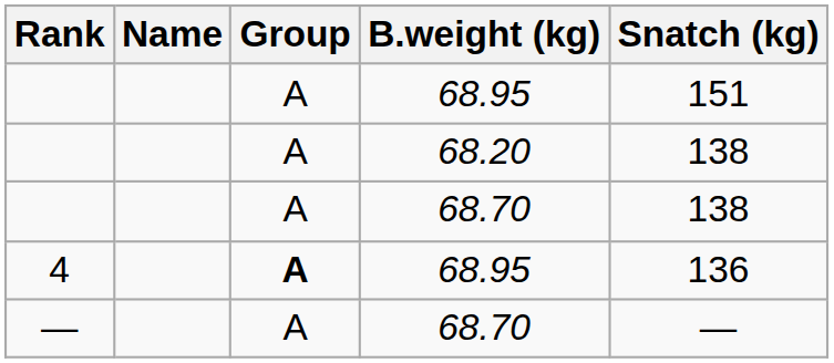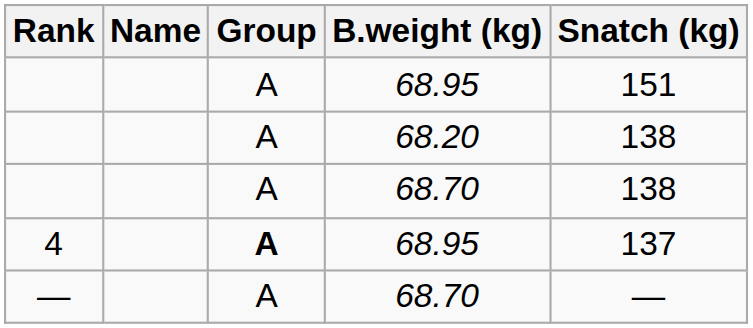 <table class="wikitable sortable" style="text-align:center;">
 <tr>
 <th>Rank</th>
 <th>Name</th>
 <th>Group</th>
 <th>B.weight (kg)</th>
 <th>Snatch (kg)</th>
 </tr>
 <tr>
 <td></td>
 <td align=left></td>
 <td>A</td>
 <td><em>68.95</em></td>
 <td>151</td>
 </tr>
 <tr>
 <td></td>
 <td align=left></td>
 <td>A</td>
 <td><em>68.20</em></td>
 <td>138</td>
 </tr>
 <tr>
 <td></td>
 <td align=left></td>
 <td>A</td>
 <td><em>68.70</em></td>
 <td>138</td>
 </tr>
 <tr>
 <td>4</td>
 <td align=left></td>
 <td><strong>A</strong></td>
 <td><em>68.95</em></td>
-<td>136</td>
+<td>137</td>
 </tr>
 <tr>
 <td>—</td>
 <td align=left></td>
 <td>A</td>
 <td><em>68.70</em></td>
 <td>—</td>
 </tr>
 </table>
